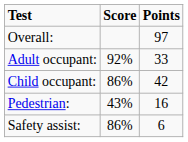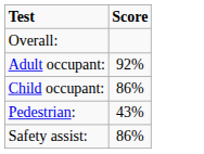 <table class="wikitable">
 <tr>
 <td><strong>Test</strong></td>
 <td><strong>Score</strong></td>
-<td><strong>Points</strong></td>
 </tr>
 <tr>
 <td>Overall:</td>
 <td></td>
-<td style="text-align:center;">97</td>
 </tr>
 <tr>
 <td><a href='#'>Adult</a> occupant:</td>
 <td style="text-align:center;">92%</td>
-<td style="text-align:center;">33</td>
 </tr>
 <tr>
 <td><a href='#'>Child</a> occupant:</td>
 <td style="text-align:center;">86%</td>
-<td style="text-align:center;">42</td>
 </tr>
 <tr>
 <td><a href='#'>Pedestrian</a>:</td>
 <td style="text-align:center;">43%</td>
-<td style="text-align:center;">16</td>
 </tr>
 <tr>
 <td>Safety assist:</td>
 <td style="text-align:center;">86%</td>
-<td style="text-align:center;">6</td>
 </tr>
 </table>
